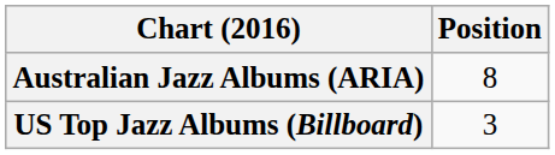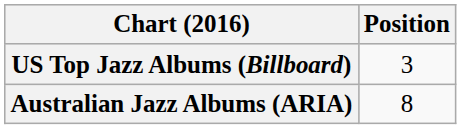 <table class="wikitable sortable plainrowheaders" style="text-align:center">
 <tr>
 <th>Chart (2016)</th>
 <th>Position</th>
 </tr>
 <tr>
+<th scope="row">US Top Jazz Albums (<em>Billboard</em>)</th>
+<td>3</td>
+</tr>
+<tr>
 <th scope="row">Australian Jazz Albums (ARIA)</th>
 <td>8</td>
 </tr>
-<tr>
-<th scope="row">US Top Jazz Albums (<em>Billboard</em>)</th>
-<td>3</td>
-</tr>
 </table>
